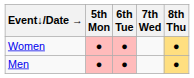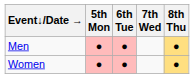 <table class="wikitable" style="margin:0.5em auto; font-size:90%; line-height:1.25em; text-align:center;">
 <tr>
 <th>Event↓/Date →</th>
 <th>5th<br>Mon</th>
 <th>6th<br>Tue</th>
 <th>7th<br>Wed</th>
 <th>8th<br>Thu</th>
 </tr>
 <tr>
+<td align="left"><a href='#'>Men</a></td>
+<td bgcolor="#FFBBBB">●</td>
+<td bgcolor="#FFBBBB">●</td>
+<td></td>
+<td bgcolor="#FFDF80">●</td>
+</tr>
+<tr>
 <td align="left"><a href='#'>Women</a></td>
 <td bgcolor="#FFBBBB">●</td>
 <td bgcolor="#FFBBBB">●</td>
 <td></td>
 <td bgcolor="#FFDF80">●</td>
 </tr>
-<tr>
-<td align="left"><a href='#'>Men</a></td>
-<td bgcolor="#FFBBBB">●</td>
-<td bgcolor="#FFBBBB">●</td>
-<td></td>
-<td bgcolor="#FFDF80">●</td>
-</tr>
 </table>
